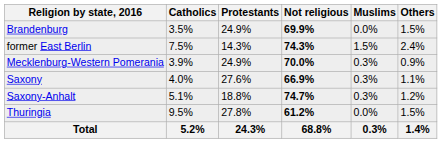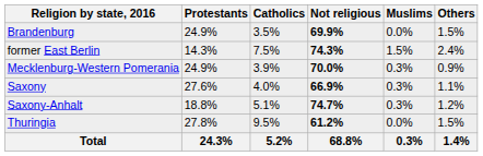 <table class="sortable wikitable" style="margin:auto">
 <tr>
 <th>Religion by state, 2016</th>
+<th>Protestants</th>
 <th>Catholics</th>
-<th>Protestants</th>
 <th>Not religious</th>
 <th>Muslims</th>
 <th>Others</th>
 </tr>
 <tr style="background: #eee">
 <td><a href='#'>Brandenburg</a></td>
+<td>24.9%</td>
 <td>3.5%</td>
-<td>24.9%</td>
 <td><strong>69.9%</strong></td>
 <td>0.0%</td>
 <td>1.5%</td>
 </tr>
 <tr style="background: #eee">
 <td>former <a href='#'>East Berlin</a></td>
+<td>14.3%</td>
 <td>7.5%</td>
-<td>14.3%</td>
 <td><strong>74.3%</strong></td>
 <td>1.5%</td>
 <td>2.4%</td>
 </tr>
 <tr style="background: #eee">
 <td><a href='#'>Mecklenburg-Western Pomerania</a></td>
+<td>24.9%</td>
 <td>3.9%</td>
-<td>24.9%</td>
 <td><strong>70.0%</strong></td>
 <td>0.3%</td>
 <td>0.9%</td>
 </tr>
 <tr style="background: #eee">
 <td><a href='#'>Saxony</a></td>
+<td>27.6%</td>
 <td>4.0%</td>
-<td>27.6%</td>
 <td><strong>66.9%</strong></td>
 <td>0.3%</td>
 <td>1.1%</td>
 </tr>
 <tr style="background: #eee">
 <td><a href='#'>Saxony-Anhalt</a></td>
+<td>18.8%</td>
 <td>5.1%</td>
-<td>18.8%</td>
 <td><strong>74.7%</strong></td>
 <td>0.3%</td>
 <td>1.2%</td>
 </tr>
 <tr style="background: #eee">
 <td><a href='#'>Thuringia</a></td>
+<td>27.8%</td>
 <td>9.5%</td>
-<td>27.8%</td>
 <td><strong>61.2%</strong></td>
 <td>0.0%</td>
 <td>1.5%</td>
 </tr>
 <tr>
 <th>Total</th>
+<th>24.3%</th>
 <th>5.2%</th>
-<th>24.3%</th>
 <th>68.8%</th>
 <th>0.3%</th>
 <th>1.4%</th>
 </tr>
 </table>
